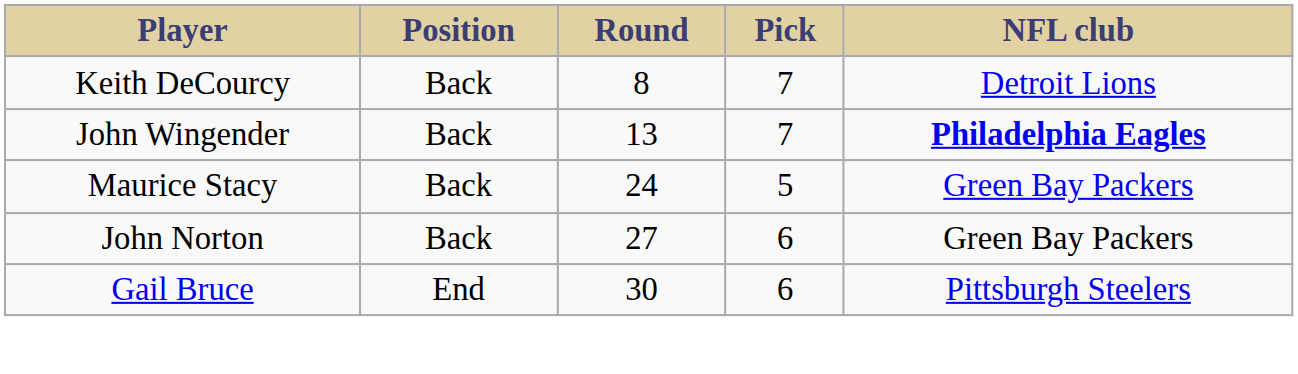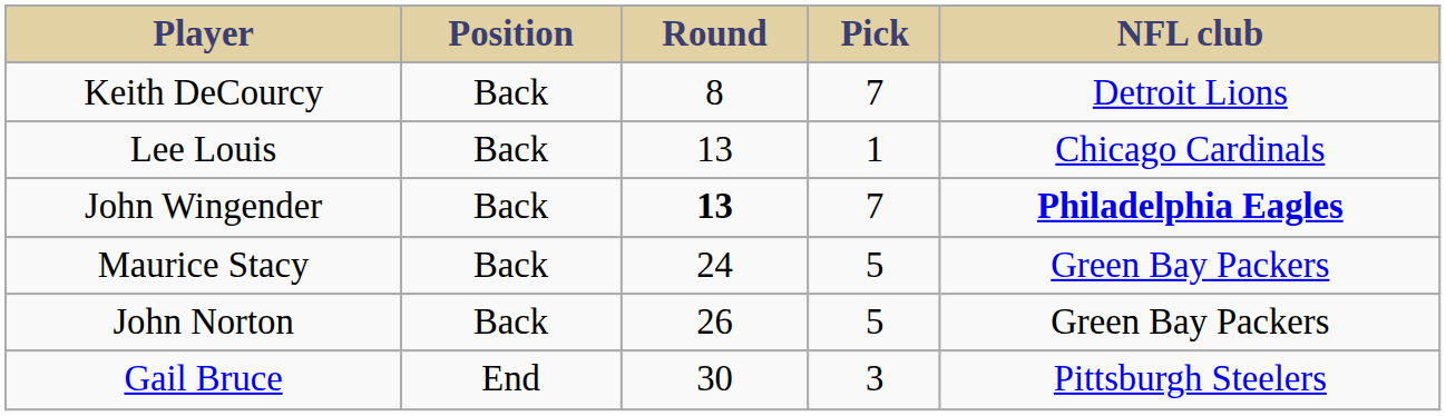 <table class="wikitable" style="width:50%;">
 <tr style="text-align:center; background:#e2d2a3; color:#3b3e72;">
 <td><strong>Player</strong></td>
 <td><strong>Position</strong></td>
 <td><strong>Round</strong></td>
 <td><strong>Pick</strong></td>
 <td><strong>NFL club</strong></td>
 </tr>
 <tr style="text-align:center;" bgcolor="">
 <td>Keith DeCourcy</td>
 <td>Back</td>
 <td>8</td>
 <td>7</td>
 <td><a href='#'>Detroit Lions</a></td>
 </tr>
 <tr style="text-align:center;" bgcolor="">
+<td>Lee Louis</td>
+<td>Back</td>
+<td>13</td>
+<td>1</td>
+<td><a href='#'>Chicago Cardinals</a></td>
+</tr>
+<tr style="text-align:center;" bgcolor="">
 <td>John Wingender</td>
 <td>Back</td>
-<td>13</td>
+<td><strong>13</strong></td>
 <td>7</td>
 <td><strong><a href='#'>Philadelphia Eagles</a></strong></td>
 </tr>
 <tr style="text-align:center;" bgcolor="">
 <td>Maurice Stacy</td>
 <td>Back</td>
 <td>24</td>
 <td>5</td>
 <td><a href='#'>Green Bay Packers</a></td>
 </tr>
 <tr style="text-align:center;" bgcolor="">
 <td>John Norton</td>
 <td>Back</td>
-<td>27</td>
-<td>6</td>
+<td>26</td>
+<td>5</td>
 <td>Green Bay Packers</td>
 </tr>
 <tr style="text-align:center;" bgcolor="">
 <td><a href='#'>Gail Bruce</a></td>
 <td>End</td>
 <td>30</td>
-<td>6</td>
+<td>3</td>
 <td><a href='#'>Pittsburgh Steelers</a></td>
 </tr>
 </table>
